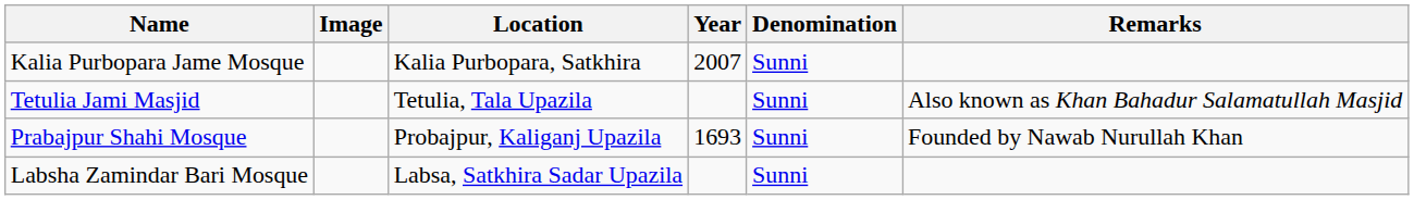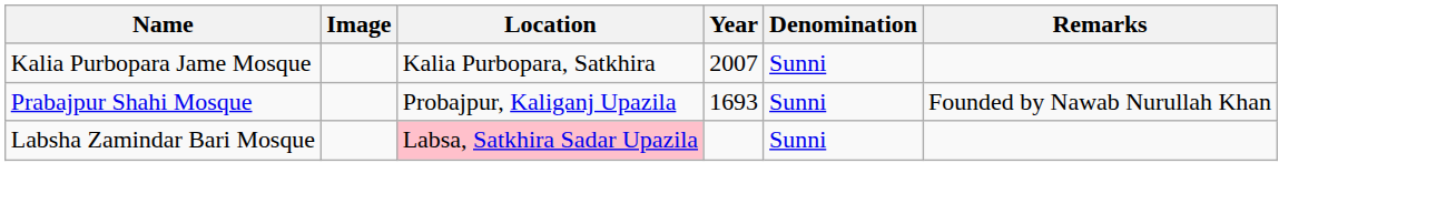 <table class="wikitable sortable">
 <tr>
 <th>Name</th>
 <th align=center class=unsortable>Image</th>
 <th>Location</th>
 <th>Year</th>
 <th>Denomination</th>
 <th align=left class=unsortable>Remarks</th>
 </tr>
 <tr valign=top>
 <td>Kalia Purbopara Jame Mosque</td>
 <td></td>
 <td>Kalia Purbopara, Satkhira</td>
 <td>2007</td>
 <td><a href='#'>Sunni</a></td>
 <td></td>
 </tr>
 <tr valign=top>
-<td><a href='#'>Tetulia Jami Masjid</a></td>
-<td></td>
-<td>Tetulia, <a href='#'>Tala Upazila</a></td>
-<td></td>
-<td><a href='#'>Sunni</a></td>
-<td>Also known as <em>Khan Bahadur Salamatullah Masjid</em></td>
-</tr>
-<tr valign=top>
 <td><a href='#'>Prabajpur Shahi Mosque</a></td>
 <td></td>
 <td>Probajpur, <a href='#'>Kaliganj Upazila</a></td>
 <td>1693</td>
 <td><a href='#'>Sunni</a></td>
 <td>Founded by Nawab Nurullah Khan</td>
 </tr>
 <tr valign=top>
 <td>Labsha Zamindar Bari Mosque</td>
 <td></td>
-<td>Labsa, <a href='#'>Satkhira Sadar Upazila</a></td>
+<td style="background: pink;">Labsa, <a href='#'>Satkhira Sadar Upazila</a></td>
 <td></td>
 <td><a href='#'>Sunni</a></td>
 <td></td>
 </tr>
 </table>
